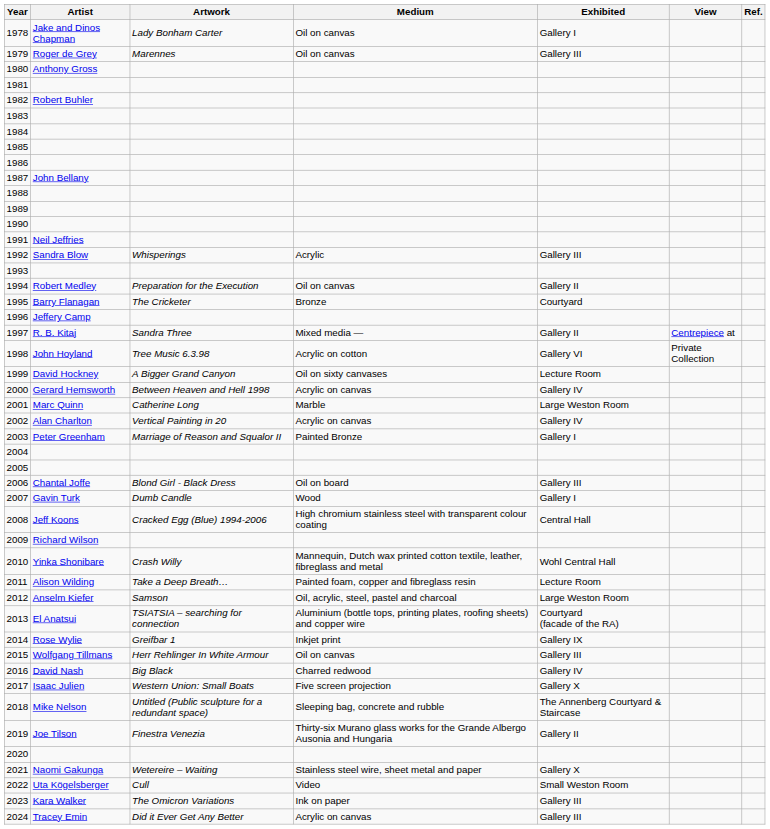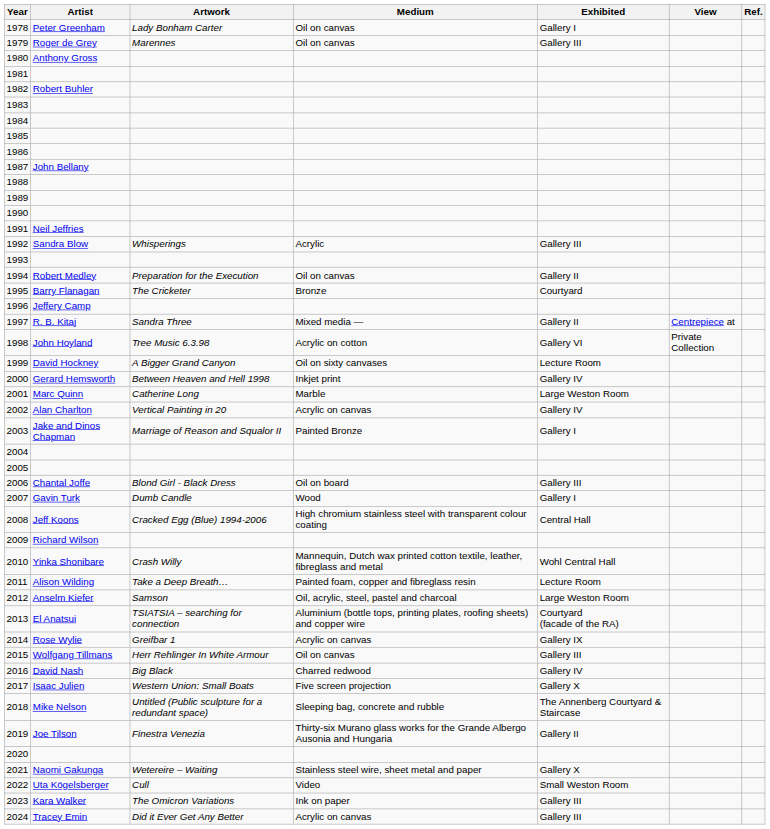 <table class="wikitable sortable mw-collapsible mw-collapsed">
 <tr>
 <th>Year</th>
 <th>Artist</th>
 <th>Artwork</th>
 <th>Medium</th>
 <th>Exhibited</th>
 <th>View</th>
 <th>Ref.</th>
 </tr>
 <tr>
 <td>1978</td>
-<td><a href='#'>Jake and Dinos Chapman</a></td>
+<td><a href='#'>Peter Greenham</a></td>
 <td><em>Lady Bonham Carter</em></td>
 <td>Oil on canvas</td>
 <td>Gallery I</td>
 <td></td>
 <td></td>
 </tr>
 <tr>
 <td>1979</td>
 <td><a href='#'>Roger de Grey</a></td>
 <td><em>Marennes</em></td>
 <td>Oil on canvas</td>
 <td>Gallery III</td>
 <td></td>
 <td></td>
 </tr>
 <tr>
 <td>1980</td>
 <td><a href='#'>Anthony Gross</a></td>
 <td></td>
 <td></td>
 <td></td>
 <td></td>
 <td></td>
 </tr>
 <tr>
 <td>1981</td>
 <td></td>
 <td></td>
 <td></td>
 <td></td>
 <td></td>
 <td></td>
 </tr>
 <tr>
 <td>1982</td>
 <td><a href='#'>Robert Buhler</a></td>
 <td></td>
 <td></td>
 <td></td>
 <td></td>
 <td></td>
 </tr>
 <tr>
 <td>1983</td>
 <td></td>
 <td></td>
 <td></td>
 <td></td>
 <td></td>
 <td></td>
 </tr>
 <tr>
 <td>1984</td>
 <td></td>
 <td></td>
 <td></td>
 <td></td>
 <td></td>
 <td></td>
 </tr>
 <tr>
 <td>1985</td>
 <td></td>
 <td></td>
 <td></td>
 <td></td>
 <td></td>
 <td></td>
 </tr>
 <tr>
 <td>1986</td>
 <td></td>
 <td></td>
 <td></td>
 <td></td>
 <td></td>
 <td></td>
 </tr>
 <tr>
 <td>1987</td>
 <td><a href='#'>John Bellany</a></td>
 <td></td>
 <td></td>
 <td></td>
 <td></td>
 <td></td>
 </tr>
 <tr>
 <td>1988</td>
 <td></td>
 <td></td>
 <td></td>
 <td></td>
 <td></td>
 <td></td>
 </tr>
 <tr>
 <td>1989</td>
 <td></td>
 <td></td>
 <td></td>
 <td></td>
 <td></td>
 <td></td>
 </tr>
 <tr>
 <td>1990</td>
 <td></td>
 <td></td>
 <td></td>
 <td></td>
 <td></td>
 <td></td>
 </tr>
 <tr>
 <td>1991</td>
 <td><a href='#'>Neil Jeffries</a></td>
 <td></td>
 <td></td>
 <td></td>
 <td></td>
 <td></td>
 </tr>
 <tr>
 <td>1992</td>
 <td><a href='#'>Sandra Blow</a></td>
 <td><em>Whisperings</em></td>
 <td>Acrylic</td>
 <td>Gallery III</td>
 <td></td>
 <td></td>
 </tr>
 <tr>
 <td>1993</td>
 <td></td>
 <td></td>
 <td></td>
 <td></td>
 <td></td>
 <td></td>
 </tr>
 <tr>
 <td>1994</td>
 <td><a href='#'>Robert Medley</a></td>
 <td><em>Preparation for the Execution</em></td>
 <td>Oil on canvas</td>
 <td>Gallery II</td>
 <td></td>
 <td></td>
 </tr>
 <tr>
 <td>1995</td>
 <td><a href='#'>Barry Flanagan</a></td>
 <td><em>The Cricketer</em></td>
 <td>Bronze</td>
 <td>Courtyard</td>
 <td></td>
 <td></td>
 </tr>
 <tr>
 <td>1996</td>
 <td><a href='#'>Jeffery Camp</a></td>
 <td></td>
 <td></td>
 <td></td>
 <td></td>
 <td></td>
 </tr>
 <tr>
 <td>1997</td>
 <td><a href='#'>R. B. Kitaj</a></td>
 <td><em>Sandra Three</em></td>
 <td>Mixed media — </td>
 <td>Gallery II</td>
 <td><a href='#'>Centrepiece</a> at </td>
 <td></td>
 </tr>
 <tr>
 <td>1998</td>
 <td><a href='#'>John Hoyland</a></td>
 <td><em>Tree Music 6.3.98</em></td>
 <td>Acrylic on cotton</td>
 <td>Gallery VI</td>
 <td>Private Collection</td>
 <td></td>
 </tr>
 <tr>
 <td>1999</td>
 <td><a href='#'>David Hockney</a></td>
 <td><em>A Bigger Grand Canyon</em></td>
 <td>Oil on sixty canvases</td>
 <td>Lecture Room</td>
 <td></td>
 <td></td>
 </tr>
 <tr>
 <td>2000</td>
 <td><a href='#'>Gerard Hemsworth</a></td>
 <td><em>Between Heaven and Hell 1998</em></td>
-<td>Acrylic on canvas</td>
+<td>Inkjet print</td>
 <td>Gallery IV</td>
 <td></td>
 <td></td>
 </tr>
 <tr>
 <td>2001</td>
 <td><a href='#'>Marc Quinn</a></td>
 <td><em>Catherine Long</em></td>
 <td>Marble</td>
 <td>Large Weston Room</td>
 <td></td>
 <td></td>
 </tr>
 <tr>
 <td>2002</td>
 <td><a href='#'>Alan Charlton</a></td>
 <td><em>Vertical Painting in 20</em></td>
 <td>Acrylic on canvas</td>
 <td>Gallery IV</td>
 <td></td>
 <td></td>
 </tr>
 <tr>
 <td>2003</td>
-<td><a href='#'>Peter Greenham</a></td>
+<td><a href='#'>Jake and Dinos Chapman</a></td>
 <td><em>Marriage of Reason and Squalor II</em></td>
 <td>Painted Bronze</td>
 <td>Gallery I</td>
 <td></td>
 <td></td>
 </tr>
 <tr>
 <td>2004</td>
 <td></td>
 <td></td>
 <td></td>
 <td></td>
 <td></td>
 <td></td>
 </tr>
 <tr>
 <td>2005</td>
 <td></td>
 <td></td>
 <td></td>
 <td></td>
 <td></td>
 <td></td>
 </tr>
 <tr>
 <td>2006</td>
 <td><a href='#'>Chantal Joffe</a></td>
 <td><em>Blond Girl - Black Dress</em></td>
 <td>Oil on board</td>
 <td>Gallery III</td>
 <td></td>
 <td></td>
 </tr>
 <tr>
 <td>2007</td>
 <td><a href='#'>Gavin Turk</a></td>
 <td><em>Dumb Candle</em></td>
 <td>Wood</td>
 <td>Gallery I</td>
 <td></td>
 <td></td>
 </tr>
 <tr>
 <td>2008</td>
 <td><a href='#'>Jeff Koons</a></td>
 <td><em>Cracked Egg (Blue) 1994-2006</em></td>
 <td>High chromium stainless steel with transparent colour coating</td>
 <td>Central Hall</td>
 <td></td>
 <td></td>
 </tr>
 <tr>
 <td>2009</td>
 <td><a href='#'>Richard Wilson</a></td>
 <td></td>
 <td></td>
 <td></td>
 <td></td>
 <td></td>
 </tr>
 <tr>
 <td>2010</td>
 <td><a href='#'>Yinka Shonibare</a></td>
 <td><em>Crash Willy</em></td>
 <td>Mannequin, Dutch wax printed cotton textile, leather, fibreglass and metal</td>
 <td>Wohl Central Hall</td>
 <td></td>
 <td></td>
 </tr>
 <tr>
 <td>2011</td>
 <td><a href='#'>Alison Wilding</a></td>
 <td><em>Take a Deep Breath…</em></td>
 <td>Painted foam, copper and fibreglass resin</td>
 <td>Lecture Room</td>
 <td></td>
 <td></td>
 </tr>
 <tr>
 <td>2012</td>
 <td><a href='#'>Anselm Kiefer</a></td>
 <td><em>Samson</em></td>
 <td>Oil, acrylic, steel, pastel and charcoal</td>
 <td>Large Weston Room</td>
 <td></td>
 <td></td>
 </tr>
 <tr>
 <td>2013</td>
 <td><a href='#'>El Anatsui</a></td>
 <td><em>TSIATSIA – searching for connection</em></td>
 <td>Aluminium (bottle tops, printing plates, roofing sheets) and copper wire</td>
 <td>Courtyard<br>(facade of the RA)</td>
 <td></td>
 <td></td>
 </tr>
 <tr>
 <td>2014</td>
 <td><a href='#'>Rose Wylie</a></td>
 <td><em>Greifbar 1</em></td>
-<td>Inkjet print</td>
+<td>Acrylic on canvas</td>
 <td>Gallery IX</td>
 <td></td>
 <td></td>
 </tr>
 <tr>
 <td>2015</td>
 <td><a href='#'>Wolfgang Tillmans</a></td>
 <td><em>Herr Rehlinger In White Armour</em></td>
 <td>Oil on canvas</td>
 <td>Gallery III</td>
 <td></td>
 <td></td>
 </tr>
 <tr>
 <td>2016</td>
 <td><a href='#'>David Nash</a></td>
 <td><em>Big Black</em></td>
 <td>Charred redwood</td>
 <td>Gallery IV</td>
 <td></td>
 <td></td>
 </tr>
 <tr>
 <td>2017</td>
 <td><a href='#'>Isaac Julien</a></td>
 <td><em>Western Union: Small Boats</em></td>
 <td>Five screen projection</td>
 <td>Gallery X</td>
 <td></td>
 <td></td>
 </tr>
 <tr>
 <td>2018</td>
 <td><a href='#'>Mike Nelson</a></td>
 <td><em>Untitled (Public sculpture for a redundant space)</em></td>
 <td>Sleeping bag, concrete and rubble</td>
 <td>The Annenberg Courtyard & Staircase</td>
 <td></td>
 <td></td>
 </tr>
 <tr>
 <td>2019</td>
 <td><a href='#'>Joe Tilson</a></td>
 <td><em>Finestra Venezia</em></td>
 <td>Thirty-six Murano glass works for the Grande Albergo Ausonia and Hungaria</td>
 <td>Gallery II</td>
 <td></td>
 <td></td>
 </tr>
 <tr>
 <td>2020</td>
 <td></td>
 <td></td>
 <td></td>
 <td></td>
 <td></td>
 <td></td>
 </tr>
 <tr>
 <td>2021</td>
 <td><a href='#'>Naomi Gakunga</a></td>
 <td><em>Wetereire – Waiting</em></td>
 <td>Stainless steel wire, sheet metal and paper</td>
 <td>Gallery X</td>
 <td></td>
 <td></td>
 </tr>
 <tr>
 <td>2022</td>
 <td><a href='#'>Uta Kögelsberger</a></td>
 <td><em>Cull</em></td>
 <td>Video</td>
 <td>Small Weston Room</td>
 <td></td>
 <td></td>
 </tr>
 <tr>
 <td>2023</td>
 <td><a href='#'>Kara Walker</a></td>
 <td><em>The Omicron Variations</em></td>
 <td>Ink on paper</td>
 <td>Gallery III</td>
 <td></td>
 <td></td>
 </tr>
 <tr>
 <td>2024</td>
 <td><a href='#'>Tracey Emin</a></td>
 <td><em>Did it Ever Get Any Better</em></td>
 <td>Acrylic on canvas</td>
 <td>Gallery III</td>
 <td></td>
 <td></td>
 </tr>
 </table>
